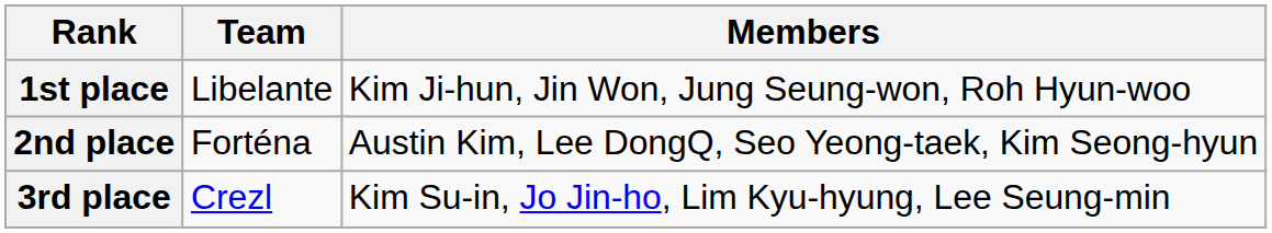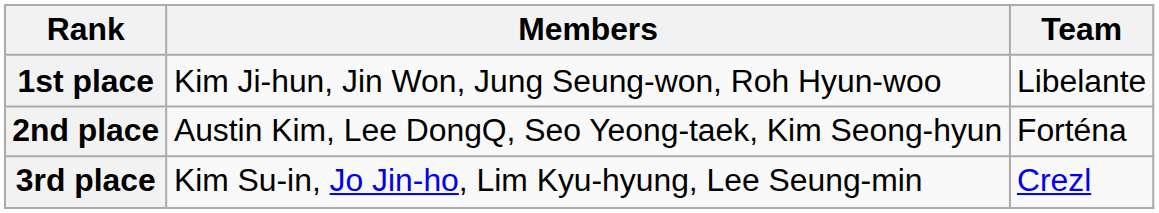 <table class="wikitable">
 <tr>
 <th>Rank</th>
+<th>Members</th>
 <th>Team</th>
-<th>Members</th>
 </tr>
 <tr>
 <th><strong>1st place</strong></th>
+<td>Kim Ji-hun, Jin Won, Jung Seung-won, Roh Hyun-woo</td>
 <td>Libelante</td>
-<td>Kim Ji-hun, Jin Won, Jung Seung-won, Roh Hyun-woo</td>
 </tr>
 <tr>
 <th><strong>2nd place</strong></th>
+<td>Austin Kim, Lee DongQ, Seo Yeong-taek, Kim Seong-hyun</td>
 <td>Forténa</td>
-<td>Austin Kim, Lee DongQ, Seo Yeong-taek, Kim Seong-hyun</td>
 </tr>
 <tr>
 <th><strong>3rd place</strong></th>
+<td>Kim Su-in, <a href='#'>Jo Jin-ho</a>, Lim Kyu-hyung, Lee Seung-min</td>
 <td><a href='#'>Crezl</a></td>
-<td>Kim Su-in, <a href='#'>Jo Jin-ho</a>, Lim Kyu-hyung, Lee Seung-min</td>
 </tr>
 </table>
